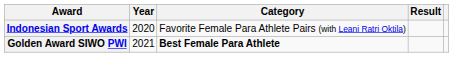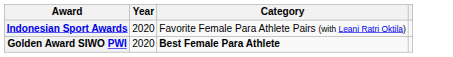 <table class="wikitable plainrowheaders sortable">
 <tr>
 <th scope="col">Award</th>
 <th scope="col">Year</th>
 <th scope="col">Category</th>
-<th scope="col">Result</th>
 <th scope="col" class="unsortable"></th>
 </tr>
 <tr>
 <th scope="row"><a href='#'>Indonesian Sport Awards</a></th>
 <td>2020</td>
 <td>Favorite Female Para Athlete Pairs <small>(with <a href='#'>Leani Ratri Oktila</a>)</small></td>
-<td></td>
 <td style="text-align:center;"></td>
 </tr>
 <tr>
 <th scope="row">Golden Award SIWO <a href='#'>PWI</a></th>
-<td>2021</td>
+<td>2020</td>
 <td><strong>Best Female Para Athlete</strong></td>
-<td></td>
 <td style="text-align:center;"></td>
 </tr>
 </table>
